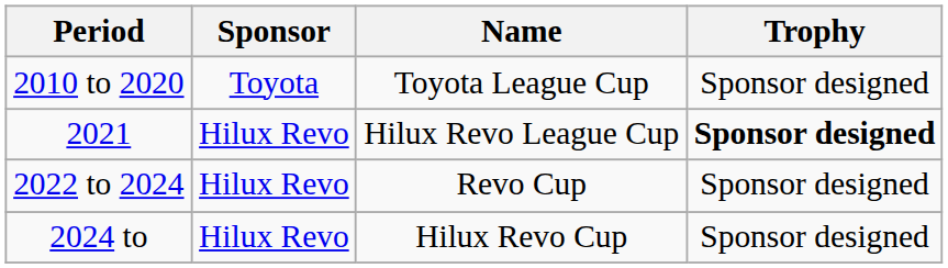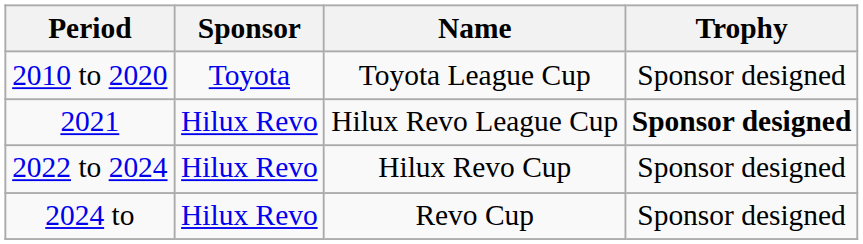 <table class="wikitable" style="text-align:center;margin-left:1em;float:left">
 <tr>
 <th>Period</th>
 <th>Sponsor</th>
 <th>Name</th>
 <th>Trophy</th>
 </tr>
 <tr>
 <td><a href='#'>2010</a> to <a href='#'>2020</a></td>
 <td><a href='#'>Toyota</a></td>
 <td>Toyota League Cup</td>
 <td>Sponsor designed</td>
 </tr>
 <tr>
 <td><a href='#'>2021</a></td>
 <td><a href='#'>Hilux Revo</a></td>
 <td>Hilux Revo League Cup</td>
 <td><strong>Sponsor designed</strong></td>
 </tr>
 <tr>
 <td><a href='#'>2022</a> to <a href='#'>2024</a></td>
 <td><a href='#'>Hilux Revo</a></td>
-<td>Revo Cup</td>
+<td>Hilux Revo Cup</td>
 <td>Sponsor designed</td>
 </tr>
 <tr>
 <td><a href='#'>2024</a> to</td>
 <td><a href='#'>Hilux Revo</a></td>
-<td>Hilux Revo Cup</td>
+<td>Revo Cup</td>
 <td>Sponsor designed</td>
 </tr>
 </table>
